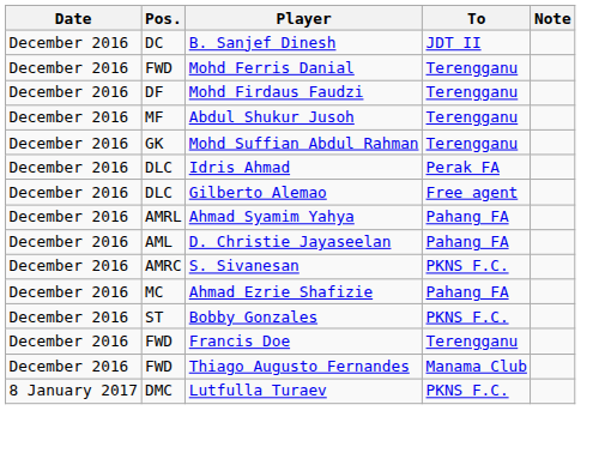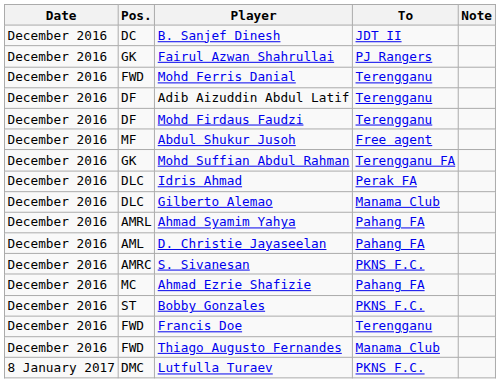 <table class="wikitable sortable">
 <tr>
 <th>Date</th>
 <th>Pos.</th>
 <th>Player</th>
 <th>To</th>
 <th>Note</th>
 </tr>
 <tr>
 <td>December 2016</td>
 <td>DC</td>
 <td> <a href='#'>B. Sanjef Dinesh</a></td>
 <td> <a href='#'>JDT II</a></td>
 <td></td>
 </tr>
 <tr>
 <td>December 2016</td>
+<td>GK</td>
+<td> <a href='#'>Fairul Azwan Shahrullai</a></td>
+<td> <a href='#'>PJ Rangers</a></td>
+<td></td>
+</tr>
+<tr>
+<td>December 2016</td>
 <td>FWD</td>
 <td> <a href='#'>Mohd Ferris Danial</a></td>
+<td> <a href='#'>Terengganu</a></td>
+<td></td>
+</tr>
+<tr>
+<td>December 2016</td>
+<td>DF</td>
+<td> Adib Aizuddin Abdul Latif</td>
 <td> <a href='#'>Terengganu</a></td>
 <td></td>
 </tr>
 <tr>
 <td>December 2016</td>
 <td>DF</td>
 <td> <a href='#'>Mohd Firdaus Faudzi</a></td>
 <td> <a href='#'>Terengganu</a></td>
 <td></td>
 </tr>
 <tr>
 <td>December 2016</td>
 <td>MF</td>
 <td> <a href='#'>Abdul Shukur Jusoh</a></td>
-<td> <a href='#'>Terengganu</a></td>
+<td><a href='#'>Free agent</a></td>
 <td></td>
 </tr>
 <tr>
 <td>December 2016</td>
 <td>GK</td>
 <td> <a href='#'>Mohd Suffian Abdul Rahman</a></td>
-<td> <a href='#'>Terengganu</a></td>
+<td> <a href='#'>Terengganu FA</a></td>
 <td></td>
 </tr>
 <tr>
 <td>December 2016</td>
 <td>DLC</td>
 <td> <a href='#'>Idris Ahmad</a></td>
 <td> <a href='#'>Perak FA</a></td>
 <td></td>
 </tr>
 <tr>
 <td>December 2016</td>
 <td>DLC</td>
 <td> <a href='#'>Gilberto Alemao</a></td>
-<td><a href='#'>Free agent</a></td>
+<td> <a href='#'>Manama Club</a></td>
 <td></td>
 </tr>
 <tr>
 <td>December 2016</td>
 <td>AMRL</td>
 <td> <a href='#'>Ahmad Syamim Yahya</a></td>
 <td> <a href='#'>Pahang FA</a></td>
 <td></td>
 </tr>
 <tr>
 <td>December 2016</td>
 <td>AML</td>
 <td> <a href='#'>D. Christie Jayaseelan</a></td>
 <td> <a href='#'>Pahang FA</a></td>
 <td></td>
 </tr>
 <tr>
 <td>December 2016</td>
 <td>AMRC</td>
 <td> <a href='#'>S. Sivanesan</a></td>
 <td> <a href='#'>PKNS F.C.</a></td>
 <td></td>
 </tr>
 <tr>
 <td>December 2016</td>
 <td>MC</td>
 <td> <a href='#'>Ahmad Ezrie Shafizie</a></td>
 <td> <a href='#'>Pahang FA</a></td>
 <td></td>
 </tr>
 <tr>
 <td>December 2016</td>
 <td>ST</td>
 <td> <a href='#'>Bobby Gonzales</a></td>
 <td> <a href='#'>PKNS F.C.</a></td>
 <td></td>
 </tr>
 <tr>
 <td>December 2016</td>
 <td>FWD</td>
 <td> <a href='#'>Francis Doe</a></td>
 <td> <a href='#'>Terengganu</a></td>
 <td></td>
 </tr>
 <tr>
 <td>December 2016</td>
 <td>FWD</td>
 <td> <a href='#'>Thiago Augusto Fernandes</a></td>
 <td> <a href='#'>Manama Club</a></td>
 <td></td>
 </tr>
 <tr>
 <td>8 January 2017</td>
 <td>DMC</td>
 <td> <a href='#'>Lutfulla Turaev</a></td>
 <td> <a href='#'>PKNS F.C.</a></td>
 <td></td>
 </tr>
 </table>
